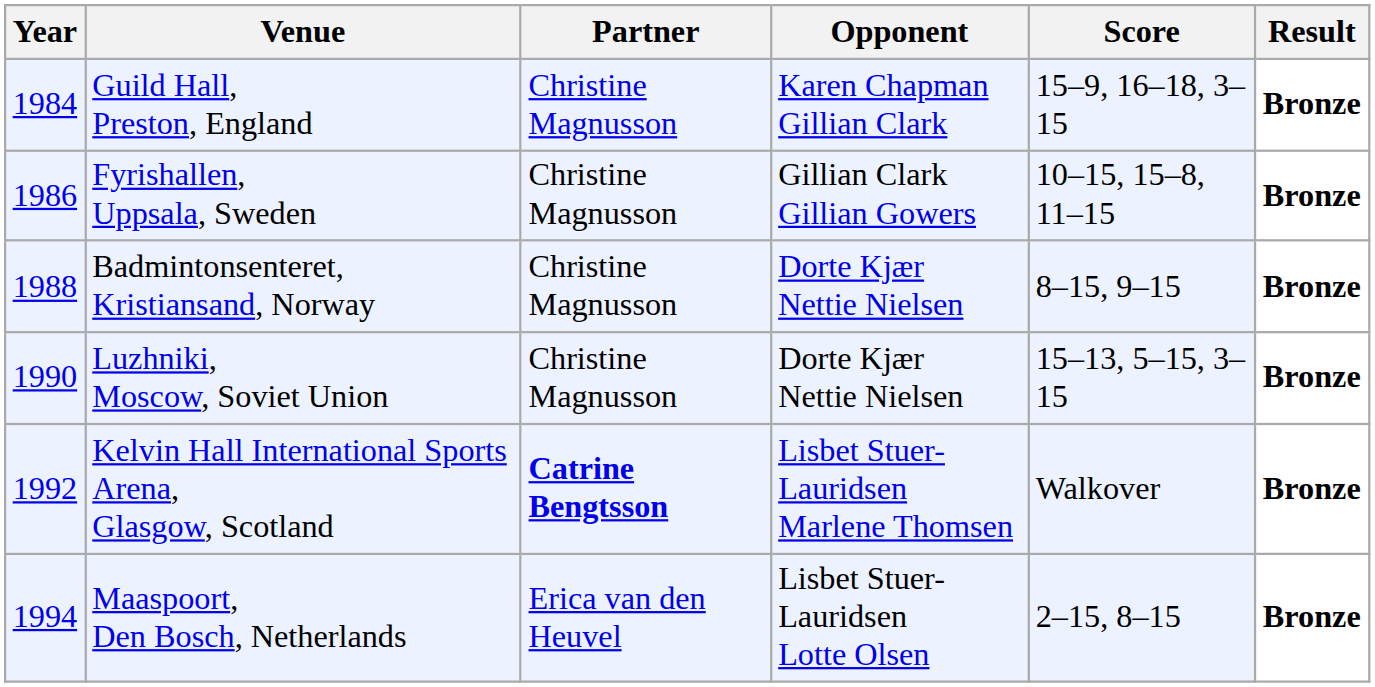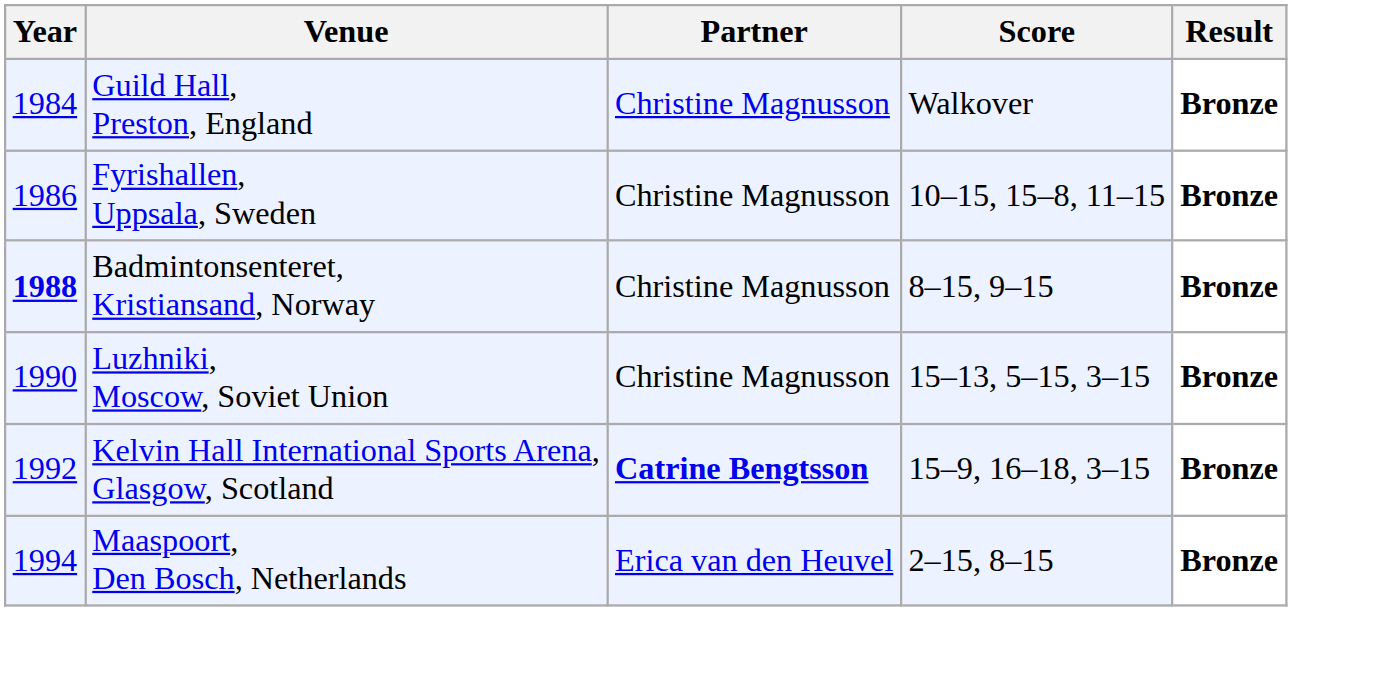 <table class="sortable wikitable" style="font-size: 90%;">
 <tr>
 <th>Year</th>
 <th>Venue</th>
 <th>Partner</th>
-<th>Opponent</th>
 <th>Score</th>
 <th>Result</th>
 </tr>
 <tr style="background:#ECF2FF">
 <td align="center"><a href='#'>1984</a></td>
 <td align="left"><a href='#'>Guild Hall</a>,<br><a href='#'>Preston</a>, England</td>
 <td align="left"> <a href='#'>Christine Magnusson</a></td>
-<td align="left"> <a href='#'>Karen Chapman</a><br> <a href='#'>Gillian Clark</a></td>
-<td align="left">15–9, 16–18, 3–15</td>
+<td align="left">Walkover</td>
 <td style="text-align:left; background:white"> <strong>Bronze</strong></td>
 </tr>
 <tr style="background:#ECF2FF">
 <td align="center"><a href='#'>1986</a></td>
 <td align="left"><a href='#'>Fyrishallen</a>,<br><a href='#'>Uppsala</a>, Sweden</td>
 <td align="left"> Christine Magnusson</td>
-<td align="left"> Gillian Clark<br> <a href='#'>Gillian Gowers</a></td>
 <td align="left">10–15, 15–8, 11–15</td>
 <td style="text-align:left; background:white"> <strong>Bronze</strong></td>
 </tr>
 <tr style="background:#ECF2FF">
-<td align="center"><a href='#'>1988</a></td>
+<td align="center"><strong><a href='#'>1988</a></strong></td>
 <td align="left">Badmintonsenteret,<br><a href='#'>Kristiansand</a>, Norway</td>
 <td align="left"> Christine Magnusson</td>
-<td align="left"> <a href='#'>Dorte Kjær</a><br> <a href='#'>Nettie Nielsen</a></td>
 <td align="left">8–15, 9–15</td>
 <td style="text-align:left; background:white"> <strong>Bronze</strong></td>
 </tr>
 <tr style="background:#ECF2FF">
 <td align="center"><a href='#'>1990</a></td>
 <td align="left"><a href='#'>Luzhniki</a>,<br><a href='#'>Moscow</a>, Soviet Union</td>
 <td align="left"> Christine Magnusson</td>
-<td align="left"> Dorte Kjær<br> Nettie Nielsen</td>
 <td align="left">15–13, 5–15, 3–15</td>
 <td style="text-align:left; background:white"> <strong>Bronze</strong></td>
 </tr>
 <tr style="background:#ECF2FF">
 <td align="center"><a href='#'>1992</a></td>
 <td align="left"><a href='#'>Kelvin Hall International Sports Arena</a>,<br><a href='#'>Glasgow</a>, Scotland</td>
 <td align="left"><strong> <a href='#'>Catrine Bengtsson</a></strong></td>
-<td align="left"> <a href='#'>Lisbet Stuer-Lauridsen</a><br> <a href='#'>Marlene Thomsen</a></td>
-<td align="left">Walkover</td>
+<td align="left">15–9, 16–18, 3–15</td>
 <td style="text-align:left; background:white"> <strong>Bronze</strong></td>
 </tr>
 <tr style="background:#ECF2FF">
 <td align="center"><a href='#'>1994</a></td>
 <td align="left"><a href='#'>Maaspoort</a>,<br><a href='#'>Den Bosch</a>, Netherlands</td>
 <td align="left"> <a href='#'>Erica van den Heuvel</a></td>
-<td align="left"> Lisbet Stuer-Lauridsen<br> <a href='#'>Lotte Olsen</a></td>
 <td align="left">2–15, 8–15</td>
 <td style="text-align:left; background:white"> <strong>Bronze</strong></td>
 </tr>
 </table>
